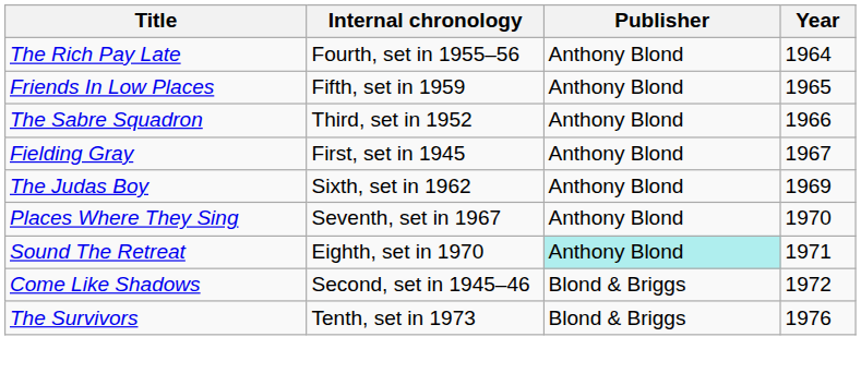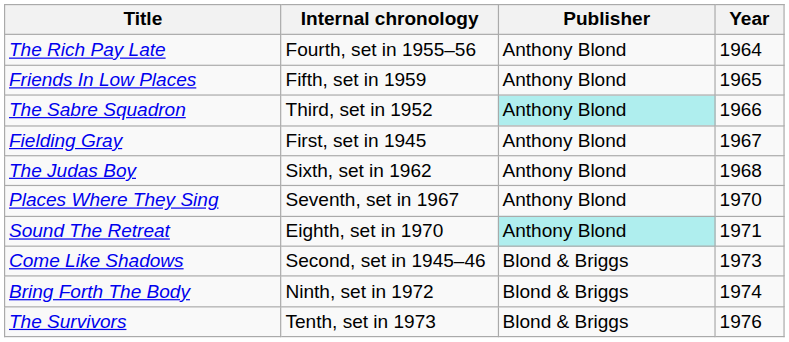 <table class="wikitable">
 <tr>
 <th width="225">Title</th>
 <th width="175">Internal chronology</th>
 <th width="175">Publisher</th>
 <th width="50">Year</th>
 </tr>
 <tr>
 <td><em><a href='#'>The Rich Pay Late</a></em></td>
 <td>Fourth, set in 1955–56</td>
 <td>Anthony Blond</td>
 <td>1964</td>
 </tr>
 <tr>
 <td><em><a href='#'>Friends In Low Places</a></em></td>
 <td>Fifth, set in 1959</td>
 <td>Anthony Blond</td>
 <td>1965</td>
 </tr>
 <tr>
 <td><em><a href='#'>The Sabre Squadron</a></em></td>
 <td>Third, set in 1952</td>
-<td>Anthony Blond</td>
+<td style="background: paleturquoise;">Anthony Blond</td>
 <td>1966</td>
 </tr>
 <tr>
 <td><em><a href='#'>Fielding Gray</a></em></td>
 <td>First, set in 1945</td>
 <td>Anthony Blond</td>
 <td>1967</td>
 </tr>
 <tr>
 <td><em><a href='#'>The Judas Boy</a></em></td>
 <td>Sixth, set in 1962</td>
 <td>Anthony Blond</td>
-<td>1969</td>
+<td>1968</td>
 </tr>
 <tr>
 <td><em><a href='#'>Places Where They Sing</a></em></td>
 <td>Seventh, set in 1967</td>
 <td>Anthony Blond</td>
 <td>1970</td>
 </tr>
 <tr>
 <td><em><a href='#'>Sound The Retreat</a></em></td>
 <td>Eighth, set in 1970</td>
 <td style="background: paleturquoise;">Anthony Blond</td>
 <td>1971</td>
 </tr>
 <tr>
 <td><em><a href='#'>Come Like Shadows</a></em></td>
 <td>Second, set in 1945–46</td>
 <td>Blond & Briggs</td>
-<td>1972</td>
+<td>1973</td>
+</tr>
+<tr>
+<td><em><a href='#'>Bring Forth The Body</a></em></td>
+<td>Ninth, set in 1972</td>
+<td>Blond & Briggs</td>
+<td>1974</td>
 </tr>
 <tr>
 <td><em><a href='#'>The Survivors</a></em></td>
 <td>Tenth, set in 1973</td>
 <td>Blond & Briggs</td>
 <td>1976</td>
 </tr>
 </table>
